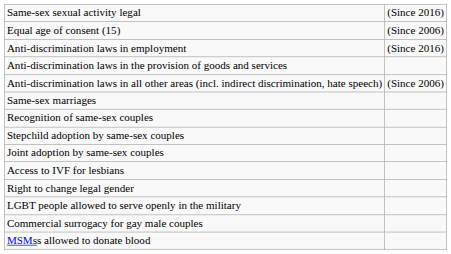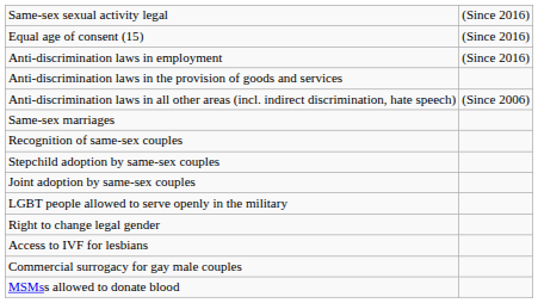 <table class="wikitable">
 <tr>
 <td>Same-sex sexual activity legal</td>
 <td> (Since 2016)</td>
 </tr>
 <tr>
 <td>Equal age of consent (15)</td>
-<td> (Since 2006)</td>
+<td> (Since 2016)</td>
 </tr>
 <tr>
 <td>Anti-discrimination laws in employment</td>
 <td> (Since 2016)</td>
 </tr>
 <tr>
 <td>Anti-discrimination laws in the provision of goods and services</td>
 <td></td>
 </tr>
 <tr>
 <td>Anti-discrimination laws in all other areas (incl. indirect discrimination, hate speech)</td>
 <td> (Since 2006)</td>
 </tr>
 <tr>
 <td>Same-sex marriages</td>
 <td></td>
 </tr>
 <tr>
 <td>Recognition of same-sex couples</td>
 <td></td>
 </tr>
 <tr>
 <td>Stepchild adoption by same-sex couples</td>
 <td></td>
 </tr>
 <tr>
 <td>Joint adoption by same-sex couples</td>
 <td></td>
 </tr>
 <tr>
-<td>Access to IVF for lesbians</td>
+<td>LGBT people allowed to serve openly in the military</td>
 <td></td>
 </tr>
 <tr>
 <td>Right to change legal gender</td>
 <td></td>
 </tr>
 <tr>
-<td>LGBT people allowed to serve openly in the military</td>
+<td>Access to IVF for lesbians</td>
 <td></td>
 </tr>
 <tr>
 <td>Commercial surrogacy for gay male couples</td>
 <td></td>
 </tr>
 <tr>
 <td><a href='#'>MSMs</a>s allowed to donate blood</td>
 <td></td>
 </tr>
 </table>
